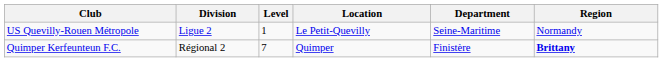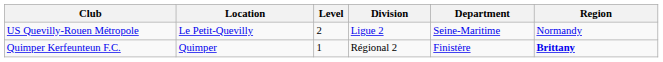 <table class="wikitable sortable" width=100% style="font-size:90%">
 <tr>
 <th width=25%>Club</th>
+<th width=20%>Location</th>
+<th width=5%>Level</th>
 <th width=12%>Division</th>
-<th width=5%>Level</th>
-<th width=20%>Location</th>
 <th width=15%>Department</th>
 <th width=18%>Region</th>
 </tr>
 <tr>
 <td><a href='#'>US Quevilly-Rouen Métropole</a></td>
+<td><a href='#'>Le Petit-Quevilly</a></td>
+<td>2</td>
 <td><a href='#'>Ligue 2</a></td>
-<td>1</td>
-<td><a href='#'>Le Petit-Quevilly</a></td>
 <td><a href='#'>Seine-Maritime</a></td>
 <td><a href='#'>Normandy</a></td>
 </tr>
 <tr>
 <td><a href='#'>Quimper Kerfeunteun F.C.</a></td>
+<td><a href='#'>Quimper</a></td>
+<td>1</td>
 <td>Régional 2</td>
-<td>7</td>
-<td><a href='#'>Quimper</a></td>
 <td><a href='#'>Finistère</a></td>
 <td><strong><a href='#'>Brittany</a></strong></td>
 </tr>
 </table>
